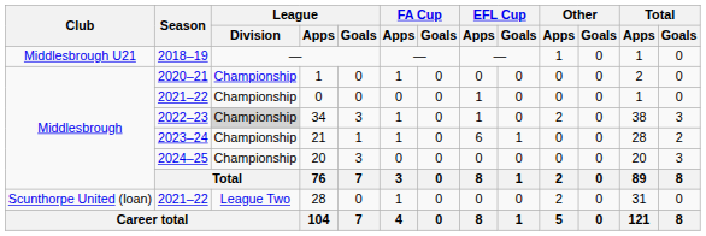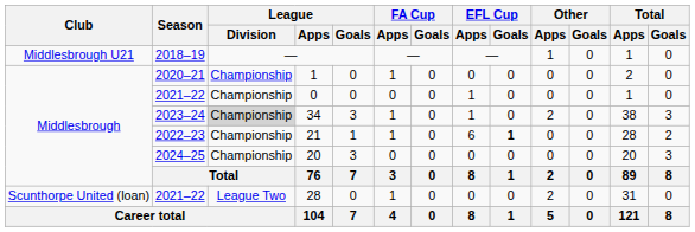 <table class="wikitable" style="text-align: center">
 <tr>
 <th rowspan="2">Club</th>
 <th rowspan="2">Season</th>
 <th colspan="3">League</th>
 <th colspan="2"><a href='#'>FA Cup</a></th>
 <th colspan="2"><a href='#'>EFL Cup</a></th>
 <th colspan="2">Other</th>
 <th colspan="2">Total</th>
 </tr>
 <tr>
 <th>Division</th>
 <th>Apps</th>
 <th>Goals</th>
 <th>Apps</th>
 <th>Goals</th>
 <th>Apps</th>
 <th>Goals</th>
 <th>Apps</th>
 <th>Goals</th>
 <th>Apps</th>
 <th>Goals</th>
 </tr>
 <tr>
 <td><a href='#'>Middlesbrough U21</a></td>
 <td><a href='#'>2018–19</a></td>
 <td colspan="3">—</td>
 <td colspan="2">—</td>
 <td colspan="2">—</td>
 <td>1</td>
 <td>0</td>
 <td>1</td>
 <td>0</td>
 </tr>
 <tr>
 <td rowspan="6"><a href='#'>Middlesbrough</a></td>
 <td><a href='#'>2020–21</a></td>
 <td><a href='#'>Championship</a></td>
 <td>1</td>
 <td>0</td>
 <td>1</td>
 <td>0</td>
 <td>0</td>
 <td>0</td>
 <td>0</td>
 <td>0</td>
 <td>2</td>
 <td>0</td>
 </tr>
 <tr>
 <td><a href='#'>2021–22</a></td>
 <td>Championship</td>
 <td>0</td>
 <td>0</td>
 <td>0</td>
 <td>0</td>
 <td>1</td>
 <td>0</td>
 <td>0</td>
 <td>0</td>
 <td>1</td>
 <td>0</td>
 </tr>
 <tr>
-<td><a href='#'>2022–23</a></td>
+<td><a href='#'>2023–24</a></td>
 <td style="background: lightgrey;">Championship</td>
 <td>34</td>
 <td>3</td>
 <td>1</td>
 <td>0</td>
 <td>1</td>
 <td>0</td>
 <td>2</td>
 <td>0</td>
 <td>38</td>
 <td>3</td>
 </tr>
 <tr>
-<td><a href='#'>2023–24</a></td>
+<td><a href='#'>2022–23</a></td>
 <td>Championship</td>
 <td>21</td>
 <td>1</td>
 <td>1</td>
 <td>0</td>
 <td>6</td>
-<td>1</td>
+<td><strong>1</strong></td>
 <td>0</td>
 <td>0</td>
 <td>28</td>
 <td>2</td>
 </tr>
 <tr>
 <td><a href='#'>2024–25</a></td>
 <td>Championship</td>
 <td>20</td>
 <td>3</td>
 <td>0</td>
 <td>0</td>
 <td>0</td>
 <td>0</td>
 <td>0</td>
 <td>0</td>
 <td>20</td>
 <td>3</td>
 </tr>
 <tr>
 <th colspan="2">Total</th>
 <th>76</th>
 <th>7</th>
 <th>3</th>
 <th>0</th>
 <th>8</th>
 <th>1</th>
 <th>2</th>
 <th>0</th>
 <th>89</th>
 <th>8</th>
 </tr>
 <tr>
 <td><a href='#'>Scunthorpe United</a> (loan)</td>
 <td><a href='#'>2021–22</a></td>
 <td><a href='#'>League Two</a></td>
 <td>28</td>
 <td>0</td>
 <td>1</td>
 <td>0</td>
 <td>0</td>
 <td>0</td>
 <td>2</td>
 <td>0</td>
 <td>31</td>
 <td>0</td>
 </tr>
 <tr>
 <th colspan="3">Career total</th>
 <th>104</th>
 <th>7</th>
 <th>4</th>
 <th>0</th>
 <th>8</th>
 <th>1</th>
 <th>5</th>
 <th>0</th>
 <th>121</th>
 <th>8</th>
 </tr>
 </table>
